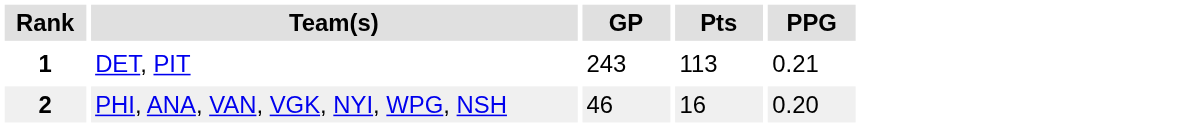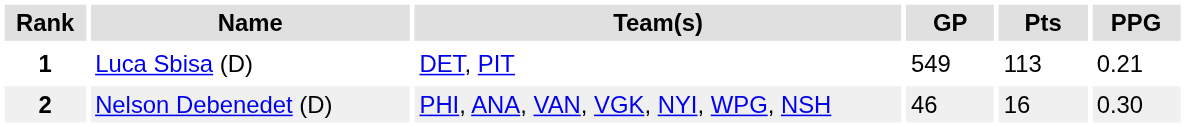 <table id="Table3" cellspacing="3" cellpadding="3" style="font-size:95%;">
 <tr style="text-align:center; background:#e0e0e0">
 <th style="width:3em;">Rank</th>
+<th style="width:13em;">Name</th>
 <th style="width:20em;">Team(s)</th>
 <th style="width:3.3em;">GP</th>
 <th style="width:3.3em;">Pts</th>
 <th style="width:3.3em;">PPG</th>
 </tr>
 <tr>
 <th>1</th>
+<td><a href='#'>Luca Sbisa</a> (D)</td>
 <td><a href='#'>DET</a>, <a href='#'>PIT</a></td>
-<td>243</td>
+<td>549</td>
 <td>113</td>
 <td>0.21</td>
 </tr>
 <tr style="background:#f0f0f0;">
 <th>2</th>
+<td><a href='#'>Nelson Debenedet</a> (D)</td>
 <td><a href='#'>PHI</a>, <a href='#'>ANA</a>, <a href='#'>VAN</a>, <a href='#'>VGK</a>, <a href='#'>NYI</a>, <a href='#'>WPG</a>, <a href='#'>NSH</a></td>
 <td>46</td>
 <td>16</td>
-<td>0.20</td>
+<td>0.30</td>
 </tr>
 </table>
